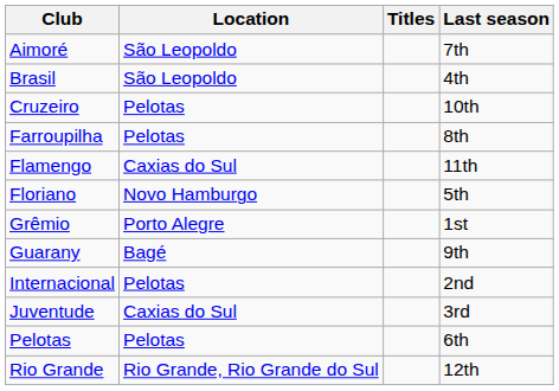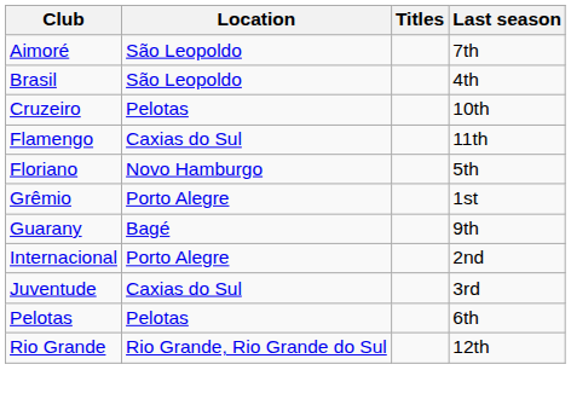 <table class="wikitable">
 <tr>
 <th>Club</th>
 <th>Location</th>
 <th>Titles</th>
 <th>Last season</th>
 </tr>
 <tr>
 <td><a href='#'>Aimoré</a></td>
 <td><a href='#'>São Leopoldo</a></td>
 <td></td>
 <td>7th</td>
 </tr>
 <tr>
 <td><a href='#'>Brasil</a></td>
 <td><a href='#'>São Leopoldo</a></td>
 <td></td>
 <td>4th</td>
 </tr>
 <tr>
 <td><a href='#'>Cruzeiro</a></td>
 <td><a href='#'>Pelotas</a></td>
 <td></td>
 <td>10th</td>
-</tr>
-<tr>
-<td><a href='#'>Farroupilha</a></td>
-<td><a href='#'>Pelotas</a></td>
-<td></td>
-<td>8th</td>
 </tr>
 <tr>
 <td><a href='#'>Flamengo</a></td>
 <td><a href='#'>Caxias do Sul</a></td>
 <td></td>
 <td>11th</td>
 </tr>
 <tr>
 <td><a href='#'>Floriano</a></td>
 <td><a href='#'>Novo Hamburgo</a></td>
 <td></td>
 <td>5th</td>
 </tr>
 <tr>
 <td><a href='#'>Grêmio</a></td>
 <td><a href='#'>Porto Alegre</a></td>
 <td></td>
 <td>1st</td>
 </tr>
 <tr>
 <td><a href='#'>Guarany</a></td>
 <td><a href='#'>Bagé</a></td>
 <td></td>
 <td>9th</td>
 </tr>
 <tr>
 <td><a href='#'>Internacional</a></td>
-<td><a href='#'>Pelotas</a></td>
+<td><a href='#'>Porto Alegre</a></td>
 <td></td>
 <td>2nd</td>
 </tr>
 <tr>
 <td><a href='#'>Juventude</a></td>
 <td><a href='#'>Caxias do Sul</a></td>
 <td></td>
 <td>3rd</td>
 </tr>
 <tr>
 <td><a href='#'>Pelotas</a></td>
 <td><a href='#'>Pelotas</a></td>
 <td></td>
 <td>6th</td>
 </tr>
 <tr>
 <td><a href='#'>Rio Grande</a></td>
 <td><a href='#'>Rio Grande, Rio Grande do Sul</a></td>
 <td></td>
 <td>12th</td>
 </tr>
 </table>
